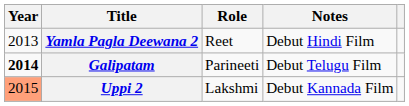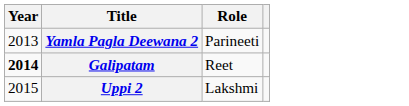 <table class="wikitable sortable plainrowheaders">
 <tr>
 <th scope="col">Year</th>
 <th scope="col">Title</th>
 <th scope="col">Role</th>
-<th scope="col" class="unsortable">Notes</th>
 <th scope="col" class="unsortable"></th>
 </tr>
 <tr>
 <td style="text-align:center;">2013</td>
 <th scope="row" align="left"><em><a href='#'>Yamla Pagla Deewana 2</a></em></th>
-<td>Reet</td>
-<td>Debut <a href='#'>Hindi</a> Film</td>
+<td>Parineeti</td>
 <td style="text-align:center;"></td>
 </tr>
 <tr>
 <td style="text-align:center;"><strong>2014</strong></td>
 <th scope="row"  align="left"><em><a href='#'>Galipatam</a></em></th>
-<td>Parineeti</td>
-<td>Debut <a href='#'>Telugu</a> Film</td>
+<td>Reet</td>
 <td style="text-align:center;"></td>
 </tr>
 <tr>
-<td style="background: lightsalmon; text-align:center;">2015</td>
+<td style="text-align:center;">2015</td>
 <th scope="row"  align="left"><em><a href='#'>Uppi 2</a></em></th>
 <td>Lakshmi</td>
-<td>Debut <a href='#'>Kannada</a> Film</td>
 <td style="text-align:center;"></td>
 </tr>
 </table>
